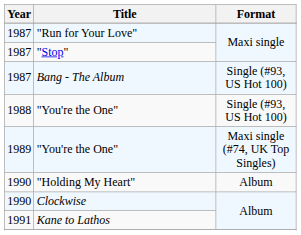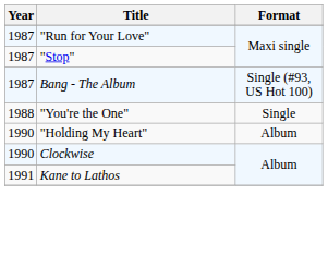 <table class="wikitable"|width=100%>
 <tr>
 <th width="20" rowspan="1">Year</th>
 <th width="235" rowspan="1">Title</th>
 <th width="100" rowspan="1">Format</th>
 </tr>
 <tr>
 </tr>
 <tr bgcolor="#F0F8FF">
 <td>1987</td>
 <td>"Run for Your Love"</td>
 <td align="center" rowspan="2">Maxi single</td>
 </tr>
 <tr>
 <td>1987</td>
 <td>"<a href='#'>Stop</a>"</td>
 </tr>
 <tr bgcolor="#F0F8FF">
 <td>1987</td>
 <td><em>Bang - The Album</em></td>
 <td align="center">Single (#93, US Hot 100)</td>
 </tr>
 <tr>
 <td>1988</td>
 <td>"You're the One"</td>
-<td align="center">Single (#93, US Hot 100)</td>
-</tr>
-<tr bgcolor="#F0F8FF">
-<td>1989</td>
-<td>"You're the One"</td>
-<td align="center">Maxi single (#74, UK Top Singles)</td>
+<td align="center">Single</td>
 </tr>
 <tr>
 <td>1990</td>
 <td>"Holding My Heart"</td>
 <td align="center">Album</td>
 </tr>
 <tr bgcolor="#F0F8FF">
 <td>1990</td>
 <td><em>Clockwise</em></td>
 <td align="center" rowspan="2">Album</td>
 </tr>
 <tr>
 <td>1991</td>
 <td><em>Kane to Lathos</em></td>
 </tr>
 <tr bgcolor="#F0F8FF">
 </tr>
 <tr bgcolor="#CCCCCC">
 </tr>
 <tr>
 </tr>
 </table>
